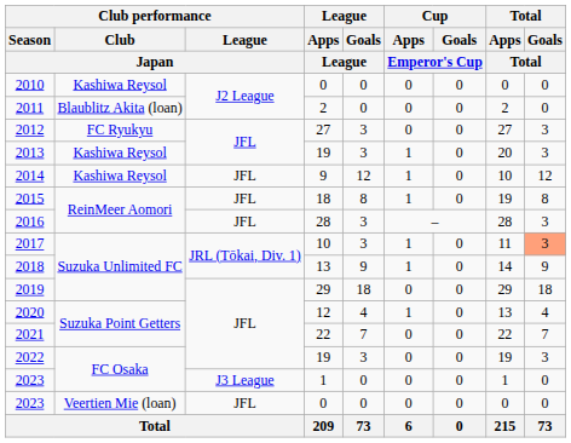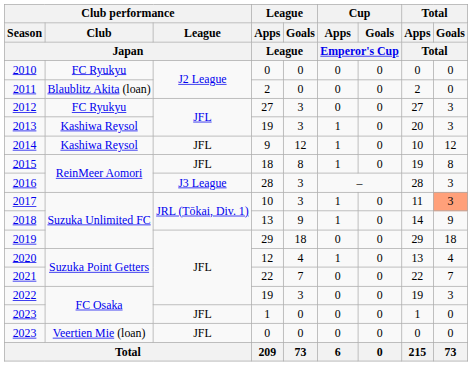 <table class="wikitable" style="text-align:center;">
 <tr>
 <th colspan=3>Club performance</th>
 <th colspan=2>League</th>
 <th colspan=2>Cup</th>
 <th colspan=2>Total</th>
 </tr>
 <tr>
 <th>Season</th>
 <th>Club</th>
 <th>League</th>
 <th>Apps</th>
 <th>Goals</th>
 <th>Apps</th>
 <th>Goals</th>
 <th>Apps</th>
 <th>Goals</th>
 </tr>
 <tr>
 <th colspan=3>Japan</th>
 <th colspan=2>League</th>
 <th colspan=2><a href='#'>Emperor's Cup</a></th>
 <th colspan=2>Total</th>
 </tr>
 <tr>
 <td><a href='#'>2010</a></td>
-<td><a href='#'>Kashiwa Reysol</a></td>
+<td><a href='#'>FC Ryukyu</a></td>
 <td rowspan="2"><a href='#'>J2 League</a></td>
 <td>0</td>
 <td>0</td>
 <td>0</td>
 <td>0</td>
 <td>0</td>
 <td>0</td>
 </tr>
 <tr>
 <td><a href='#'>2011</a></td>
 <td><a href='#'>Blaublitz Akita</a> (loan)</td>
 <td>2</td>
 <td>0</td>
 <td>0</td>
 <td>0</td>
 <td>2</td>
 <td>0</td>
 </tr>
 <tr>
 <td><a href='#'>2012</a></td>
 <td><a href='#'>FC Ryukyu</a></td>
 <td rowspan="2"><a href='#'>JFL</a></td>
 <td>27</td>
 <td>3</td>
 <td>0</td>
 <td>0</td>
 <td>27</td>
 <td>3</td>
 </tr>
 <tr>
 <td><a href='#'>2013</a></td>
 <td><a href='#'>Kashiwa Reysol</a></td>
 <td>19</td>
 <td>3</td>
 <td>1</td>
 <td>0</td>
 <td>20</td>
 <td>3</td>
 </tr>
 <tr>
 <td><a href='#'>2014</a></td>
 <td><a href='#'>Kashiwa Reysol</a></td>
 <td>JFL</td>
 <td>9</td>
 <td>12</td>
 <td>1</td>
 <td>0</td>
 <td>10</td>
 <td>12</td>
 </tr>
 <tr>
 <td><a href='#'>2015</a></td>
 <td rowspan="2"><a href='#'>ReinMeer Aomori</a></td>
 <td>JFL</td>
 <td>18</td>
 <td>8</td>
 <td>1</td>
 <td>0</td>
 <td>19</td>
 <td>8</td>
 </tr>
 <tr>
 <td><a href='#'>2016</a></td>
-<td>JFL</td>
+<td><a href='#'>J3 League</a></td>
 <td>28</td>
 <td>3</td>
 <td colspan="2">–</td>
 <td>28</td>
 <td>3</td>
 </tr>
 <tr>
 <td><a href='#'>2017</a></td>
 <td rowspan="3"><a href='#'>Suzuka Unlimited FC</a></td>
 <td rowspan="2"><a href='#'>JRL (Tōkai, Div. 1)</a></td>
 <td>10</td>
 <td>3</td>
 <td>1</td>
 <td>0</td>
 <td>11</td>
 <td style="background: lightsalmon;">3</td>
 </tr>
 <tr>
 <td><a href='#'>2018</a></td>
 <td>13</td>
 <td>9</td>
 <td>1</td>
 <td>0</td>
 <td>14</td>
 <td>9</td>
 </tr>
 <tr>
 <td><a href='#'>2019</a></td>
 <td rowspan="4">JFL</td>
 <td>29</td>
 <td>18</td>
 <td>0</td>
 <td>0</td>
 <td>29</td>
 <td>18</td>
 </tr>
 <tr>
 <td><a href='#'>2020</a></td>
 <td rowspan="2"><a href='#'>Suzuka Point Getters</a></td>
 <td>12</td>
 <td>4</td>
 <td>1</td>
 <td>0</td>
 <td>13</td>
 <td>4</td>
 </tr>
 <tr>
 <td><a href='#'>2021</a></td>
 <td>22</td>
 <td>7</td>
 <td>0</td>
 <td>0</td>
 <td>22</td>
 <td>7</td>
 </tr>
 <tr>
 <td><a href='#'>2022</a></td>
 <td rowspan="2"><a href='#'>FC Osaka</a></td>
 <td>19</td>
 <td>3</td>
 <td>0</td>
 <td>0</td>
 <td>19</td>
 <td>3</td>
 </tr>
 <tr>
 <td><a href='#'>2023</a></td>
-<td><a href='#'>J3 League</a></td>
+<td>JFL</td>
 <td>1</td>
 <td>0</td>
 <td>0</td>
 <td>0</td>
 <td>1</td>
 <td>0</td>
 </tr>
 <tr>
 <td><a href='#'>2023</a></td>
 <td><a href='#'>Veertien Mie</a> (loan)</td>
 <td>JFL</td>
 <td>0</td>
 <td>0</td>
 <td>0</td>
 <td>0</td>
 <td>0</td>
 <td>0</td>
 </tr>
 <tr>
 <th colspan=3>Total</th>
 <th>209</th>
 <th>73</th>
 <th>6</th>
 <th>0</th>
 <th>215</th>
 <th>73</th>
 </tr>
 </table>
